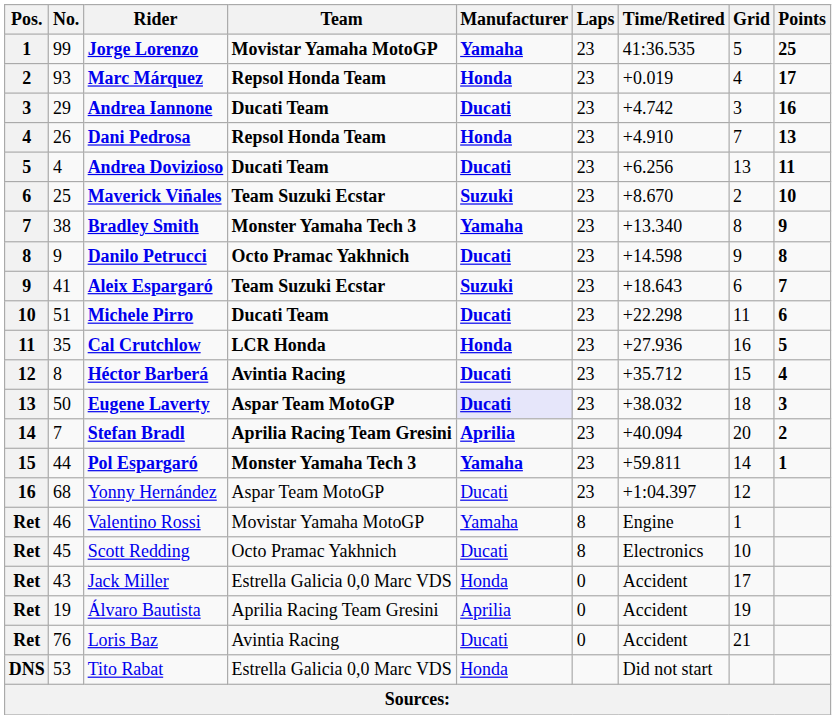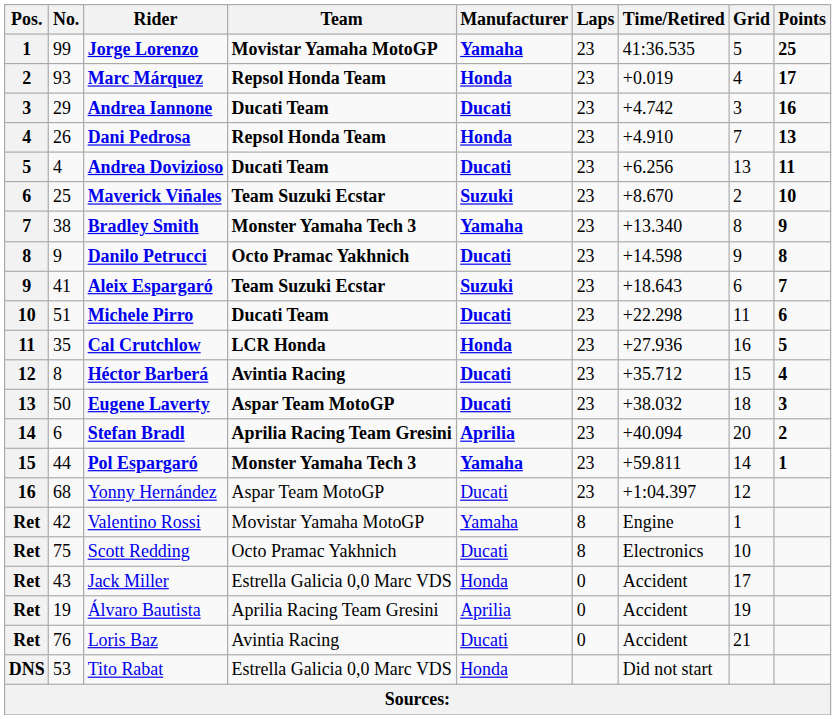 <table class="wikitable" style="font-size: 95%;">
 <tr>
 <th>Pos.</th>
 <th>No.</th>
 <th>Rider</th>
 <th>Team</th>
 <th>Manufacturer</th>
 <th>Laps</th>
 <th>Time/Retired</th>
 <th>Grid</th>
 <th>Points</th>
 </tr>
 <tr>
 <th>1</th>
 <td>99</td>
 <td> <strong><a href='#'>Jorge Lorenzo</a></strong></td>
 <td><strong>Movistar Yamaha MotoGP</strong></td>
 <td><strong><a href='#'>Yamaha</a></strong></td>
 <td>23</td>
 <td>41:36.535</td>
 <td>5</td>
 <td><strong>25</strong></td>
 </tr>
 <tr>
 <th>2</th>
 <td>93</td>
 <td> <strong><a href='#'>Marc Márquez</a></strong></td>
 <td><strong>Repsol Honda Team</strong></td>
 <td><strong><a href='#'>Honda</a></strong></td>
 <td>23</td>
 <td>+0.019</td>
 <td>4</td>
 <td><strong>17</strong></td>
 </tr>
 <tr>
 <th>3</th>
 <td>29</td>
 <td> <strong><a href='#'>Andrea Iannone</a></strong></td>
 <td><strong>Ducati Team</strong></td>
 <td><strong><a href='#'>Ducati</a></strong></td>
 <td>23</td>
 <td>+4.742</td>
 <td>3</td>
 <td><strong>16</strong></td>
 </tr>
 <tr>
 <th>4</th>
 <td>26</td>
 <td> <strong><a href='#'>Dani Pedrosa</a></strong></td>
 <td><strong>Repsol Honda Team</strong></td>
 <td><strong><a href='#'>Honda</a></strong></td>
 <td>23</td>
 <td>+4.910</td>
 <td>7</td>
 <td><strong>13</strong></td>
 </tr>
 <tr>
 <th>5</th>
 <td>4</td>
 <td> <strong><a href='#'>Andrea Dovizioso</a></strong></td>
 <td><strong>Ducati Team</strong></td>
 <td><strong><a href='#'>Ducati</a></strong></td>
 <td>23</td>
 <td>+6.256</td>
 <td>13</td>
 <td><strong>11</strong></td>
 </tr>
 <tr>
 <th>6</th>
 <td>25</td>
 <td> <strong><a href='#'>Maverick Viñales</a></strong></td>
 <td><strong>Team Suzuki Ecstar</strong></td>
 <td><strong><a href='#'>Suzuki</a></strong></td>
 <td>23</td>
 <td>+8.670</td>
 <td>2</td>
 <td><strong>10</strong></td>
 </tr>
 <tr>
 <th>7</th>
 <td>38</td>
 <td> <strong><a href='#'>Bradley Smith</a></strong></td>
 <td><strong>Monster Yamaha Tech 3</strong></td>
 <td><strong><a href='#'>Yamaha</a></strong></td>
 <td>23</td>
 <td>+13.340</td>
 <td>8</td>
 <td><strong>9</strong></td>
 </tr>
 <tr>
 <th>8</th>
 <td>9</td>
 <td> <strong><a href='#'>Danilo Petrucci</a></strong></td>
 <td><strong>Octo Pramac Yakhnich</strong></td>
 <td><strong><a href='#'>Ducati</a></strong></td>
 <td>23</td>
 <td>+14.598</td>
 <td>9</td>
 <td><strong>8</strong></td>
 </tr>
 <tr>
 <th>9</th>
 <td>41</td>
 <td> <strong><a href='#'>Aleix Espargaró</a></strong></td>
 <td><strong>Team Suzuki Ecstar</strong></td>
 <td><strong><a href='#'>Suzuki</a></strong></td>
 <td>23</td>
 <td>+18.643</td>
 <td>6</td>
 <td><strong>7</strong></td>
 </tr>
 <tr>
 <th>10</th>
 <td>51</td>
 <td> <strong><a href='#'>Michele Pirro</a></strong></td>
 <td><strong>Ducati Team</strong></td>
 <td><strong><a href='#'>Ducati</a></strong></td>
 <td>23</td>
 <td>+22.298</td>
 <td>11</td>
 <td><strong>6</strong></td>
 </tr>
 <tr>
 <th>11</th>
 <td>35</td>
 <td> <strong><a href='#'>Cal Crutchlow</a></strong></td>
 <td><strong>LCR Honda</strong></td>
 <td><strong><a href='#'>Honda</a></strong></td>
 <td>23</td>
 <td>+27.936</td>
 <td>16</td>
 <td><strong>5</strong></td>
 </tr>
 <tr>
 <th>12</th>
 <td>8</td>
 <td> <strong><a href='#'>Héctor Barberá</a></strong></td>
 <td><strong>Avintia Racing</strong></td>
 <td><strong><a href='#'>Ducati</a></strong></td>
 <td>23</td>
 <td>+35.712</td>
 <td>15</td>
 <td><strong>4</strong></td>
 </tr>
 <tr>
 <th>13</th>
 <td>50</td>
 <td> <strong><a href='#'>Eugene Laverty</a></strong></td>
 <td><strong>Aspar Team MotoGP</strong></td>
-<td style="background: lavender;"><strong><a href='#'>Ducati</a></strong></td>
+<td><strong><a href='#'>Ducati</a></strong></td>
 <td>23</td>
 <td>+38.032</td>
 <td>18</td>
 <td><strong>3</strong></td>
 </tr>
 <tr>
 <th>14</th>
-<td>7</td>
+<td>6</td>
 <td> <strong><a href='#'>Stefan Bradl</a></strong></td>
 <td><strong>Aprilia Racing Team Gresini</strong></td>
 <td><strong><a href='#'>Aprilia</a></strong></td>
 <td>23</td>
 <td>+40.094</td>
 <td>20</td>
 <td><strong>2</strong></td>
 </tr>
 <tr>
 <th>15</th>
 <td>44</td>
 <td> <strong><a href='#'>Pol Espargaró</a></strong></td>
 <td><strong>Monster Yamaha Tech 3</strong></td>
 <td><strong><a href='#'>Yamaha</a></strong></td>
 <td>23</td>
 <td>+59.811</td>
 <td>14</td>
 <td><strong>1</strong></td>
 </tr>
 <tr>
 <th>16</th>
 <td>68</td>
 <td> <a href='#'>Yonny Hernández</a></td>
 <td>Aspar Team MotoGP</td>
 <td><a href='#'>Ducati</a></td>
 <td>23</td>
 <td>+1:04.397</td>
 <td>12</td>
 <td></td>
 </tr>
 <tr>
 <th>Ret</th>
-<td>46</td>
+<td>42</td>
 <td> <a href='#'>Valentino Rossi</a></td>
 <td>Movistar Yamaha MotoGP</td>
 <td><a href='#'>Yamaha</a></td>
 <td>8</td>
 <td>Engine</td>
 <td>1</td>
 <td></td>
 </tr>
 <tr>
 <th>Ret</th>
-<td>45</td>
+<td>75</td>
 <td> <a href='#'>Scott Redding</a></td>
 <td>Octo Pramac Yakhnich</td>
 <td><a href='#'>Ducati</a></td>
 <td>8</td>
 <td>Electronics</td>
 <td>10</td>
 <td></td>
 </tr>
 <tr>
 <th>Ret</th>
 <td>43</td>
 <td> <a href='#'>Jack Miller</a></td>
 <td>Estrella Galicia 0,0 Marc VDS</td>
 <td><a href='#'>Honda</a></td>
 <td>0</td>
 <td>Accident</td>
 <td>17</td>
 <td></td>
 </tr>
 <tr>
 <th>Ret</th>
 <td>19</td>
 <td> <a href='#'>Álvaro Bautista</a></td>
 <td>Aprilia Racing Team Gresini</td>
 <td><a href='#'>Aprilia</a></td>
 <td>0</td>
 <td>Accident</td>
 <td>19</td>
 <td></td>
 </tr>
 <tr>
 <th>Ret</th>
 <td>76</td>
 <td> <a href='#'>Loris Baz</a></td>
 <td>Avintia Racing</td>
 <td><a href='#'>Ducati</a></td>
 <td>0</td>
 <td>Accident</td>
 <td>21</td>
 <td></td>
 </tr>
 <tr>
 <th>DNS</th>
 <td>53</td>
 <td> <a href='#'>Tito Rabat</a></td>
 <td>Estrella Galicia 0,0 Marc VDS</td>
 <td><a href='#'>Honda</a></td>
 <td></td>
 <td>Did not start</td>
 <td></td>
 <td></td>
 </tr>
 <tr>
 <th colspan=9>Sources: </th>
 </tr>
 </table>
